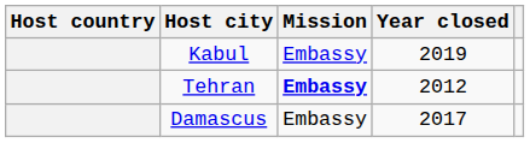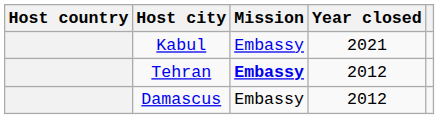 <table class="wikitable plainrowheaders" style="text-align:center;">
 <tr>
 <th scope="col">Host country</th>
 <th scope="col">Host city</th>
 <th scope="col">Mission</th>
 <th scope="col">Year closed</th>
 <th scope="col"></th>
 </tr>
 <tr>
 <th scope="row"></th>
 <td><a href='#'>Kabul</a></td>
 <td><a href='#'>Embassy</a></td>
-<td>2019</td>
+<td>2021</td>
 <td></td>
 </tr>
 <tr>
 <th scope="row"></th>
 <td><a href='#'>Tehran</a></td>
 <td><strong><a href='#'>Embassy</a></strong></td>
 <td>2012</td>
 <td></td>
 </tr>
 <tr>
 <th scope="row"></th>
 <td><a href='#'>Damascus</a></td>
 <td>Embassy</td>
-<td>2017</td>
+<td>2012</td>
 <td></td>
 </tr>
 </table>
